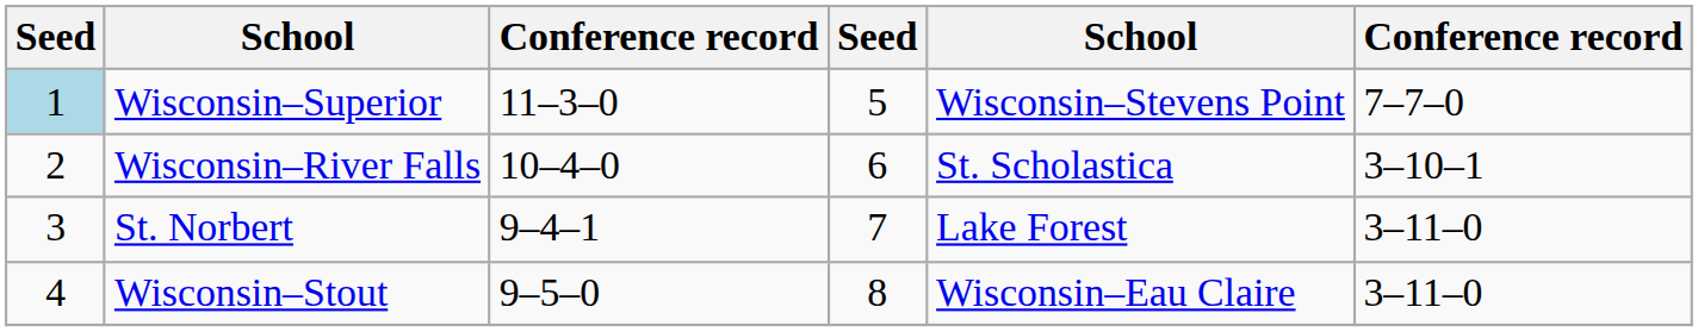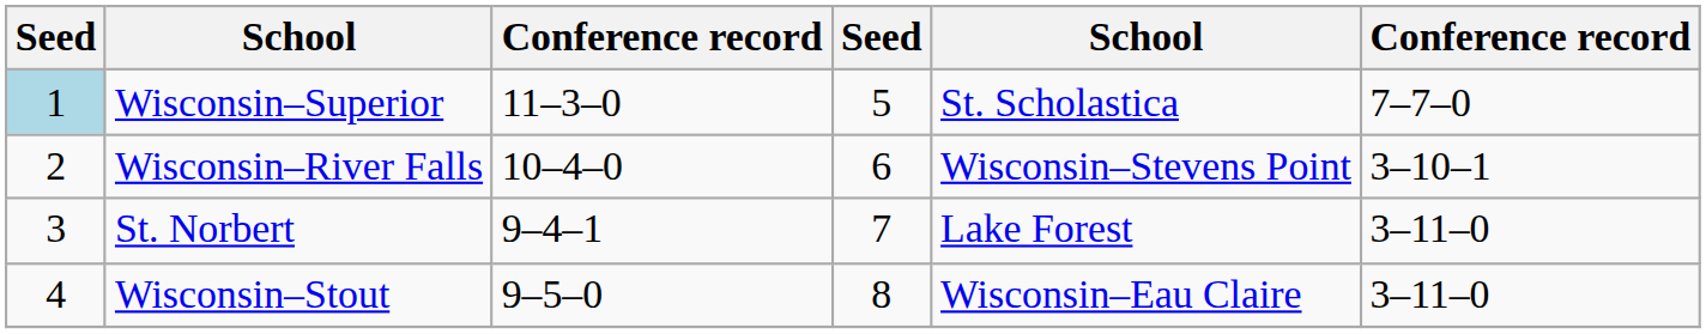 <table class="wikitable">
 <tr>
 <th>Seed</th>
 <th>School</th>
 <th>Conference record</th>
 <th>Seed</th>
 <th>School</th>
 <th>Conference record</th>
 </tr>
 <tr>
 <td align=center style="background: lightblue;">1</td>
 <td><a href='#'>Wisconsin–Superior</a></td>
 <td>11–3–0</td>
 <td align=center>5</td>
-<td><a href='#'>Wisconsin–Stevens Point</a></td>
+<td><a href='#'>St. Scholastica</a></td>
 <td>7–7–0</td>
 </tr>
 <tr>
 <td align=center>2</td>
 <td><a href='#'>Wisconsin–River Falls</a></td>
 <td>10–4–0</td>
 <td align=center>6</td>
-<td><a href='#'>St. Scholastica</a></td>
+<td><a href='#'>Wisconsin–Stevens Point</a></td>
 <td>3–10–1</td>
 </tr>
 <tr>
 <td align=center>3</td>
 <td><a href='#'>St. Norbert</a></td>
 <td>9–4–1</td>
 <td align=center>7</td>
 <td><a href='#'>Lake Forest</a></td>
 <td>3–11–0</td>
 </tr>
 <tr>
 <td align=center>4</td>
 <td><a href='#'>Wisconsin–Stout</a></td>
 <td>9–5–0</td>
 <td align=center>8</td>
 <td><a href='#'>Wisconsin–Eau Claire</a></td>
 <td>3–11–0</td>
 </tr>
 <tr>
 </tr>
 </table>
